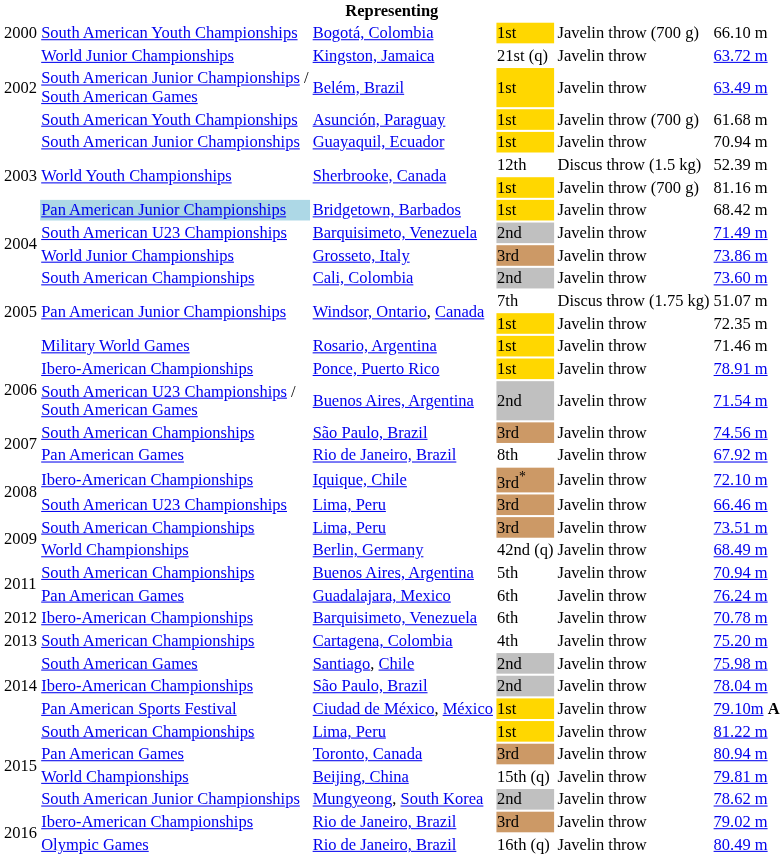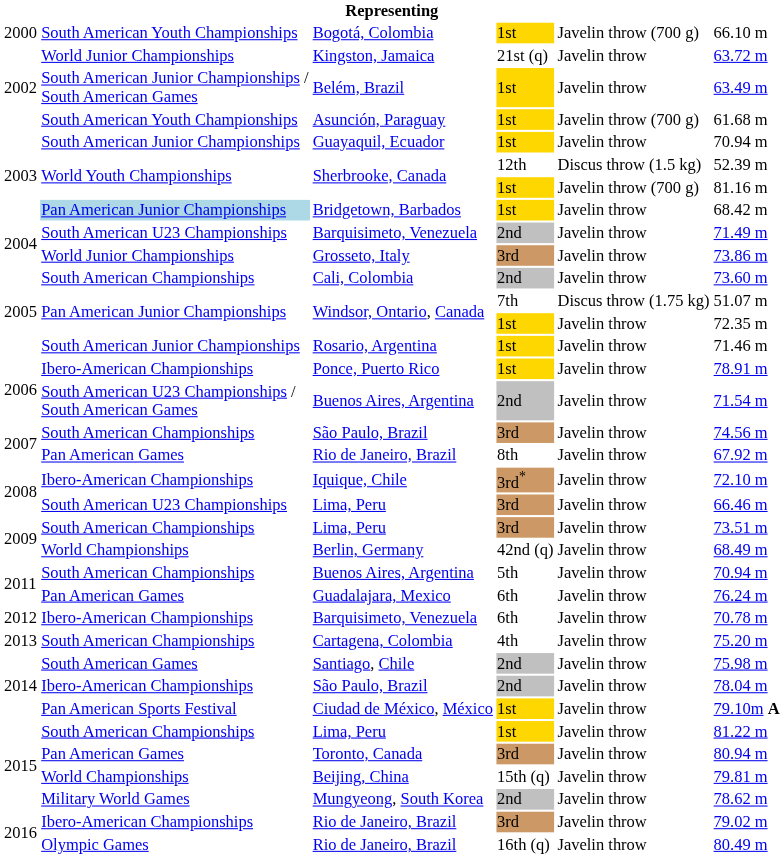 <table>
 <tr>
 <th colspan="6">Representing </th>
 </tr>
 <tr>
 <td>2000</td>
 <td><a href='#'>South American Youth Championships</a></td>
 <td><a href='#'>Bogotá, Colombia</a></td>
 <td bgcolor=gold>1st</td>
 <td>Javelin throw (700 g)</td>
 <td>66.10 m</td>
 </tr>
 <tr>
 <td rowspan=3>2002</td>
 <td><a href='#'>World Junior Championships</a></td>
 <td><a href='#'>Kingston, Jamaica</a></td>
 <td>21st (q)</td>
 <td>Javelin throw</td>
 <td><a href='#'>63.72 m</a></td>
 </tr>
 <tr>
 <td><a href='#'>South American Junior Championships</a> /<br> <a href='#'>South American Games</a></td>
 <td><a href='#'>Belém, Brazil</a></td>
 <td bgcolor=gold>1st</td>
 <td>Javelin throw</td>
 <td><a href='#'>63.49 m</a></td>
 </tr>
 <tr>
 <td><a href='#'>South American Youth Championships</a></td>
 <td><a href='#'>Asunción, Paraguay</a></td>
 <td bgcolor=gold>1st</td>
 <td>Javelin throw (700 g)</td>
 <td>61.68 m</td>
 </tr>
 <tr>
 <td rowspan=4>2003</td>
 <td><a href='#'>South American Junior Championships</a></td>
 <td><a href='#'>Guayaquil, Ecuador</a></td>
 <td bgcolor=gold>1st</td>
 <td>Javelin throw</td>
 <td>70.94 m</td>
 </tr>
 <tr>
 <td rowspan=2><a href='#'>World Youth Championships</a></td>
 <td rowspan=2><a href='#'>Sherbrooke, Canada</a></td>
 <td>12th</td>
 <td>Discus throw (1.5 kg)</td>
 <td>52.39 m</td>
 </tr>
 <tr>
 <td bgcolor=gold>1st</td>
 <td>Javelin throw (700 g)</td>
 <td>81.16 m</td>
 </tr>
 <tr>
 <td style="background: lightblue;"><a href='#'>Pan American Junior Championships</a></td>
 <td><a href='#'>Bridgetown, Barbados</a></td>
 <td bgcolor=gold>1st</td>
 <td>Javelin throw</td>
 <td>68.42 m</td>
 </tr>
 <tr>
 <td rowspan=2>2004</td>
 <td><a href='#'>South American U23 Championships</a></td>
 <td><a href='#'>Barquisimeto, Venezuela</a></td>
 <td bgcolor=silver>2nd</td>
 <td>Javelin throw</td>
 <td><a href='#'>71.49 m</a></td>
 </tr>
 <tr>
 <td><a href='#'>World Junior Championships</a></td>
 <td><a href='#'>Grosseto, Italy</a></td>
 <td bgcolor=cc9966>3rd</td>
 <td>Javelin throw</td>
 <td><a href='#'>73.86 m</a></td>
 </tr>
 <tr>
 <td rowspan=4>2005</td>
 <td><a href='#'>South American Championships</a></td>
 <td><a href='#'>Cali, Colombia</a></td>
 <td bgcolor=silver>2nd</td>
 <td>Javelin throw</td>
 <td><a href='#'>73.60 m</a></td>
 </tr>
 <tr>
 <td rowspan=2><a href='#'>Pan American Junior Championships</a></td>
 <td rowspan=2><a href='#'>Windsor, Ontario</a>, <a href='#'>Canada</a></td>
 <td>7th</td>
 <td>Discus throw (1.75 kg)</td>
 <td>51.07 m</td>
 </tr>
 <tr>
 <td bgcolor=gold>1st</td>
 <td>Javelin throw</td>
 <td>72.35 m</td>
 </tr>
 <tr>
-<td><a href='#'>Military World Games</a></td>
+<td><a href='#'>South American Junior Championships</a></td>
 <td><a href='#'>Rosario, Argentina</a></td>
 <td bgcolor=gold>1st</td>
 <td>Javelin throw</td>
 <td>71.46 m</td>
 </tr>
 <tr>
 <td rowspan=2>2006</td>
 <td><a href='#'>Ibero-American Championships</a></td>
 <td><a href='#'>Ponce, Puerto Rico</a></td>
 <td bgcolor=gold>1st</td>
 <td>Javelin throw</td>
 <td><a href='#'>78.91 m</a></td>
 </tr>
 <tr>
 <td><a href='#'>South American U23 Championships</a> /<br> <a href='#'>South American Games</a></td>
 <td><a href='#'>Buenos Aires, Argentina</a></td>
 <td bgcolor=silver>2nd</td>
 <td>Javelin throw</td>
 <td><a href='#'>71.54 m</a></td>
 </tr>
 <tr>
 <td rowspan=2>2007</td>
 <td><a href='#'>South American Championships</a></td>
 <td><a href='#'>São Paulo, Brazil</a></td>
 <td bgcolor=cc9966>3rd</td>
 <td>Javelin throw</td>
 <td><a href='#'>74.56 m</a></td>
 </tr>
 <tr>
 <td><a href='#'>Pan American Games</a></td>
 <td><a href='#'>Rio de Janeiro, Brazil</a></td>
 <td>8th</td>
 <td>Javelin throw</td>
 <td><a href='#'>67.92 m</a></td>
 </tr>
 <tr>
 <td rowspan=2>2008</td>
 <td><a href='#'>Ibero-American Championships</a></td>
 <td><a href='#'>Iquique, Chile</a></td>
 <td bgcolor=cc9966>3rd<sup>*</sup></td>
 <td>Javelin throw</td>
 <td><a href='#'>72.10 m</a></td>
 </tr>
 <tr>
 <td><a href='#'>South American U23 Championships</a></td>
 <td><a href='#'>Lima, Peru</a></td>
 <td bgcolor=cc9966>3rd</td>
 <td>Javelin throw</td>
 <td><a href='#'>66.46 m</a></td>
 </tr>
 <tr>
 <td rowspan=2>2009</td>
 <td><a href='#'>South American Championships</a></td>
 <td><a href='#'>Lima, Peru</a></td>
 <td bgcolor=cc9966>3rd</td>
 <td>Javelin throw</td>
 <td><a href='#'>73.51 m</a></td>
 </tr>
 <tr>
 <td><a href='#'>World Championships</a></td>
 <td><a href='#'>Berlin, Germany</a></td>
 <td>42nd (q)</td>
 <td>Javelin throw</td>
 <td><a href='#'>68.49 m</a></td>
 </tr>
 <tr>
 <td rowspan=2>2011</td>
 <td><a href='#'>South American Championships</a></td>
 <td><a href='#'>Buenos Aires, Argentina</a></td>
 <td>5th</td>
 <td>Javelin throw</td>
 <td><a href='#'>70.94 m</a></td>
 </tr>
 <tr>
 <td><a href='#'>Pan American Games</a></td>
 <td><a href='#'>Guadalajara, Mexico</a></td>
 <td>6th</td>
 <td>Javelin throw</td>
 <td><a href='#'>76.24 m</a></td>
 </tr>
 <tr>
 <td>2012</td>
 <td><a href='#'>Ibero-American Championships</a></td>
 <td><a href='#'>Barquisimeto, Venezuela</a></td>
 <td>6th</td>
 <td>Javelin throw</td>
 <td><a href='#'>70.78 m</a></td>
 </tr>
 <tr>
 <td>2013</td>
 <td><a href='#'>South American Championships</a></td>
 <td><a href='#'>Cartagena, Colombia</a></td>
 <td>4th</td>
 <td>Javelin throw</td>
 <td><a href='#'>75.20 m</a></td>
 </tr>
 <tr>
 <td rowspan=3>2014</td>
 <td><a href='#'>South American Games</a></td>
 <td><a href='#'>Santiago</a>, <a href='#'>Chile</a></td>
 <td bgcolor=silver>2nd</td>
 <td>Javelin throw</td>
 <td><a href='#'>75.98 m</a></td>
 </tr>
 <tr>
 <td><a href='#'>Ibero-American Championships</a></td>
 <td><a href='#'>São Paulo, Brazil</a></td>
 <td bgcolor=silver>2nd</td>
 <td>Javelin throw</td>
 <td><a href='#'>78.04 m</a></td>
 </tr>
 <tr>
 <td><a href='#'>Pan American Sports Festival</a></td>
 <td><a href='#'>Ciudad de México</a>, <a href='#'>México</a></td>
 <td bgcolor=gold>1st</td>
 <td>Javelin throw</td>
 <td><a href='#'>79.10m</a> <strong>A</strong></td>
 </tr>
 <tr>
 <td rowspan=4>2015</td>
 <td><a href='#'>South American Championships</a></td>
 <td><a href='#'>Lima, Peru</a></td>
 <td bgcolor=gold>1st</td>
 <td>Javelin throw</td>
 <td><a href='#'>81.22 m</a></td>
 </tr>
 <tr>
 <td><a href='#'>Pan American Games</a></td>
 <td><a href='#'>Toronto, Canada</a></td>
 <td bgcolor=cc9966>3rd</td>
 <td>Javelin throw</td>
 <td><a href='#'>80.94 m</a></td>
 </tr>
 <tr>
 <td><a href='#'>World Championships</a></td>
 <td><a href='#'>Beijing, China</a></td>
 <td>15th (q)</td>
 <td>Javelin throw</td>
 <td><a href='#'>79.81 m</a></td>
 </tr>
 <tr>
-<td><a href='#'>South American Junior Championships</a></td>
+<td><a href='#'>Military World Games</a></td>
 <td><a href='#'>Mungyeong</a>, <a href='#'>South Korea</a></td>
 <td bgcolor=silver>2nd</td>
 <td>Javelin throw</td>
 <td><a href='#'>78.62 m</a></td>
 </tr>
 <tr>
 <td rowspan=2>2016</td>
 <td><a href='#'>Ibero-American Championships</a></td>
 <td><a href='#'>Rio de Janeiro, Brazil</a></td>
 <td bgcolor=cc9966>3rd</td>
 <td>Javelin throw</td>
 <td><a href='#'>79.02 m</a></td>
 </tr>
 <tr>
 <td><a href='#'>Olympic Games</a></td>
 <td><a href='#'>Rio de Janeiro, Brazil</a></td>
 <td>16th (q)</td>
 <td>Javelin throw</td>
 <td><a href='#'>80.49 m</a></td>
 </tr>
 </table>
